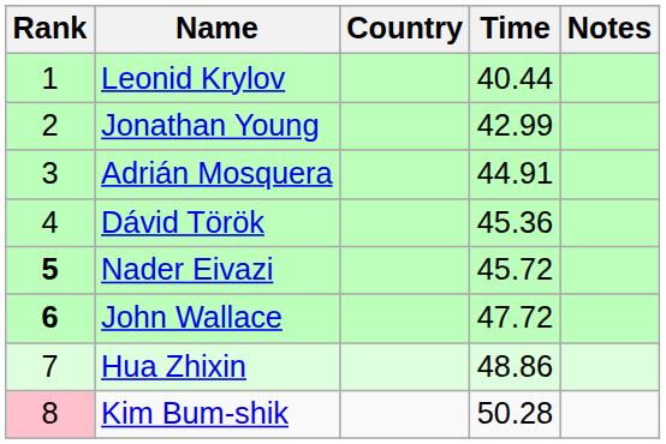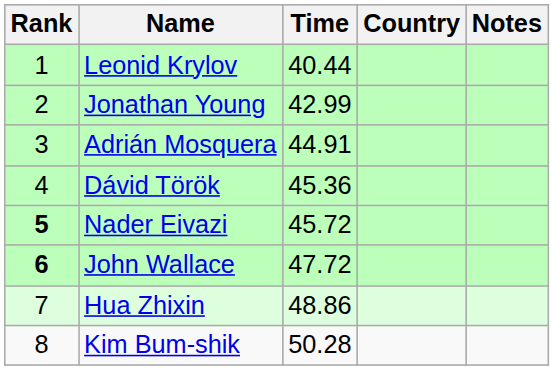 <table class="wikitable" style="text-align:center">
 <tr>
 <th>Rank</th>
 <th>Name</th>
+<th>Time</th>
 <th>Country</th>
-<th>Time</th>
 <th>Notes</th>
 </tr>
 <tr bgcolor=bbffbb>
 <td>1</td>
 <td align="left"><a href='#'>Leonid Krylov</a></td>
+<td>40.44</td>
 <td align="left"></td>
-<td>40.44</td>
 <td></td>
 </tr>
 <tr bgcolor=bbffbb>
 <td>2</td>
 <td align="left"><a href='#'>Jonathan Young</a></td>
+<td>42.99</td>
 <td align="left"></td>
-<td>42.99</td>
 <td></td>
 </tr>
 <tr bgcolor=bbffbb>
 <td>3</td>
 <td align="left"><a href='#'>Adrián Mosquera</a></td>
+<td>44.91</td>
 <td align="left"></td>
-<td>44.91</td>
 <td></td>
 </tr>
 <tr bgcolor=bbffbb>
 <td>4</td>
 <td align="left"><a href='#'>Dávid Török</a></td>
+<td>45.36</td>
 <td align="left"></td>
-<td>45.36</td>
 <td></td>
 </tr>
 <tr bgcolor=bbffbb>
 <td><strong>5</strong></td>
 <td align="left"><a href='#'>Nader Eivazi</a></td>
+<td>45.72</td>
 <td align="left"></td>
-<td>45.72</td>
 <td></td>
 </tr>
 <tr bgcolor=bbffbb>
 <td><strong>6</strong></td>
 <td align="left"><a href='#'>John Wallace</a></td>
+<td>47.72</td>
 <td align="left"></td>
-<td>47.72</td>
 <td></td>
 </tr>
 <tr bgcolor=ddffdd>
 <td>7</td>
 <td align="left"><a href='#'>Hua Zhixin</a></td>
+<td>48.86</td>
 <td align="left"></td>
-<td>48.86</td>
 <td></td>
 </tr>
 <tr>
-<td style="background: pink;">8</td>
+<td>8</td>
 <td align="left"><a href='#'>Kim Bum-shik</a></td>
+<td>50.28</td>
 <td align="left"></td>
-<td>50.28</td>
 <td></td>
 </tr>
 </table>
